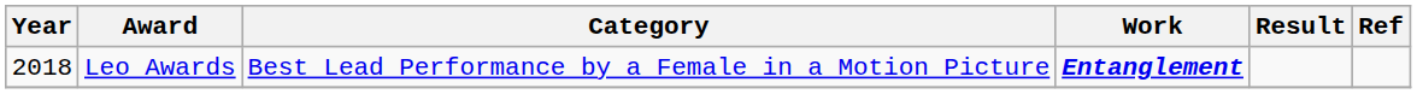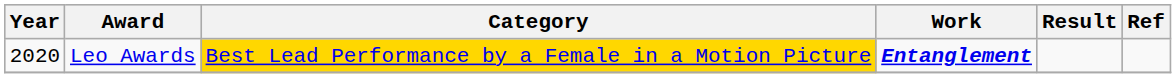 <table class="wikitable">
 <tr>
 <th>Year</th>
 <th>Award</th>
 <th>Category</th>
 <th>Work</th>
 <th>Result</th>
 <th>Ref</th>
 </tr>
 <tr>
-<td align=center>2018</td>
+<td align=center>2020</td>
 <td><a href='#'>Leo Awards</a></td>
-<td><a href='#'>Best Lead Performance by a Female in a Motion Picture</a></td>
+<td style="background: gold;"><a href='#'>Best Lead Performance by a Female in a Motion Picture</a></td>
 <td><strong><em><a href='#'>Entanglement</a></em></strong></td>
 <td></td>
 <td style="text-align:center;"></td>
 </tr>
 <tr>
 </tr>
 </table>
